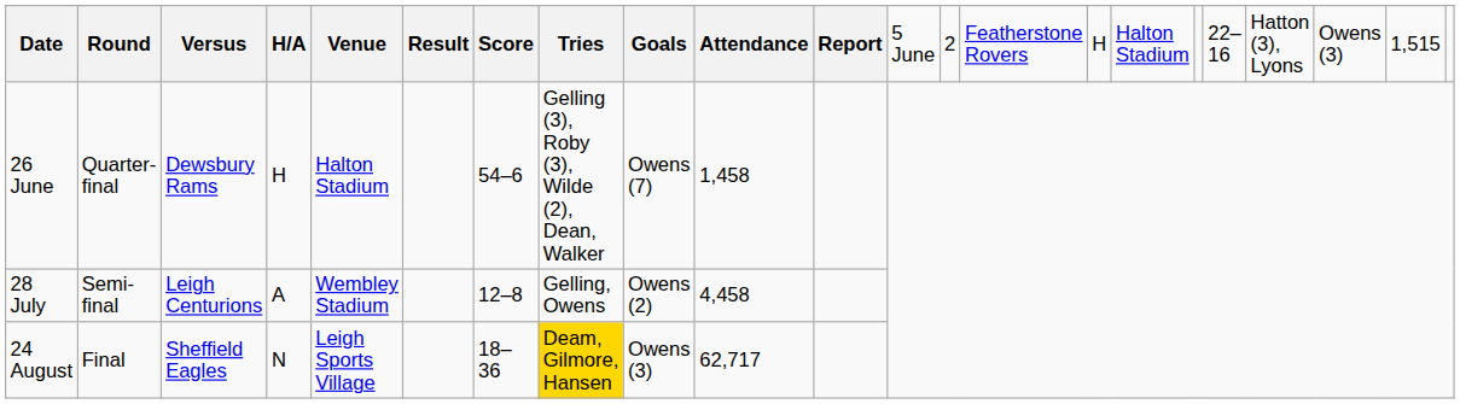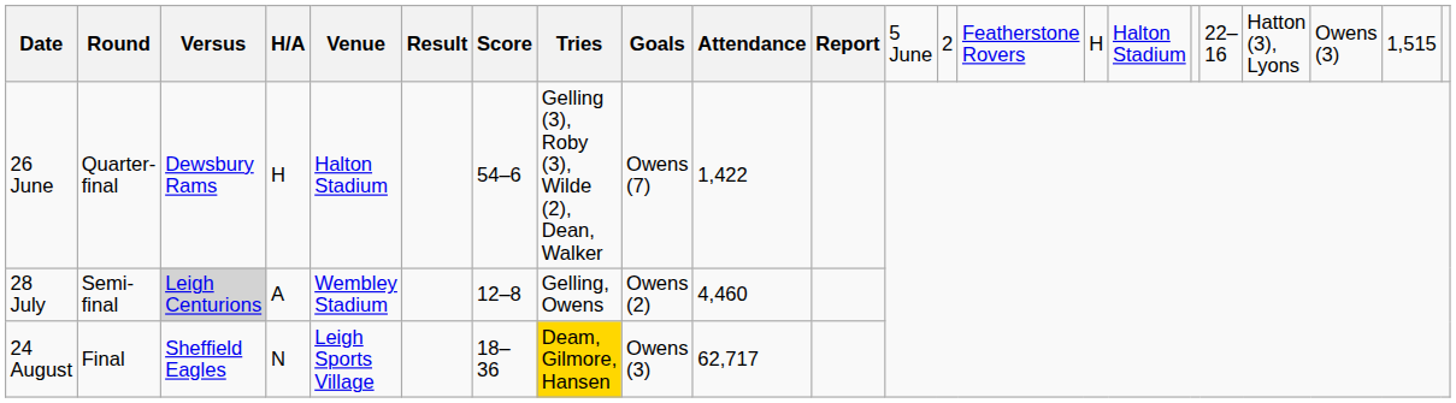 <table class="wikitable defaultleft col2center col4center col7center col10right" style="font-size:90%;">
 <tr>
 <th>Date</th>
 <th>Round</th>
 <th>Versus</th>
 <th>H/A</th>
 <th>Venue</th>
 <th>Result</th>
 <th>Score</th>
 <th>Tries</th>
 <th>Goals</th>
 <th>Attendance</th>
 <th>Report</th>
 <td>5 June</td>
 <td>2</td>
 <td> <a href='#'>Featherstone Rovers</a></td>
 <td>H</td>
 <td><a href='#'>Halton Stadium</a></td>
 <td></td>
 <td>22–16</td>
 <td>Hatton (3), Lyons</td>
 <td>Owens (3)</td>
 <td>1,515</td>
 <td></td>
 </tr>
 <tr>
 <td>26 June</td>
 <td>Quarter-final</td>
 <td> <a href='#'>Dewsbury Rams</a></td>
 <td>H</td>
 <td><a href='#'>Halton Stadium</a></td>
 <td></td>
 <td>54–6</td>
 <td>Gelling (3), Roby (3), Wilde (2), Dean, Walker</td>
 <td>Owens (7)</td>
-<td>1,458</td>
+<td>1,422</td>
 <td></td>
 </tr>
 <tr>
 <td>28 July</td>
 <td>Semi-final</td>
-<td> <a href='#'>Leigh Centurions</a></td>
+<td style="background: lightgrey;"> <a href='#'>Leigh Centurions</a></td>
 <td>A</td>
 <td><a href='#'>Wembley Stadium</a></td>
 <td></td>
 <td>12–8</td>
 <td>Gelling, Owens</td>
 <td>Owens (2)</td>
-<td>4,458</td>
+<td>4,460</td>
 <td></td>
 </tr>
 <tr>
 <td>24 August</td>
 <td>Final</td>
 <td> <a href='#'>Sheffield Eagles</a></td>
 <td>N</td>
 <td><a href='#'>Leigh Sports Village</a></td>
 <td></td>
 <td>18–36</td>
 <td style="background: gold;">Deam, Gilmore, Hansen</td>
 <td>Owens (3)</td>
 <td>62,717</td>
 <td></td>
 </tr>
 </table>
